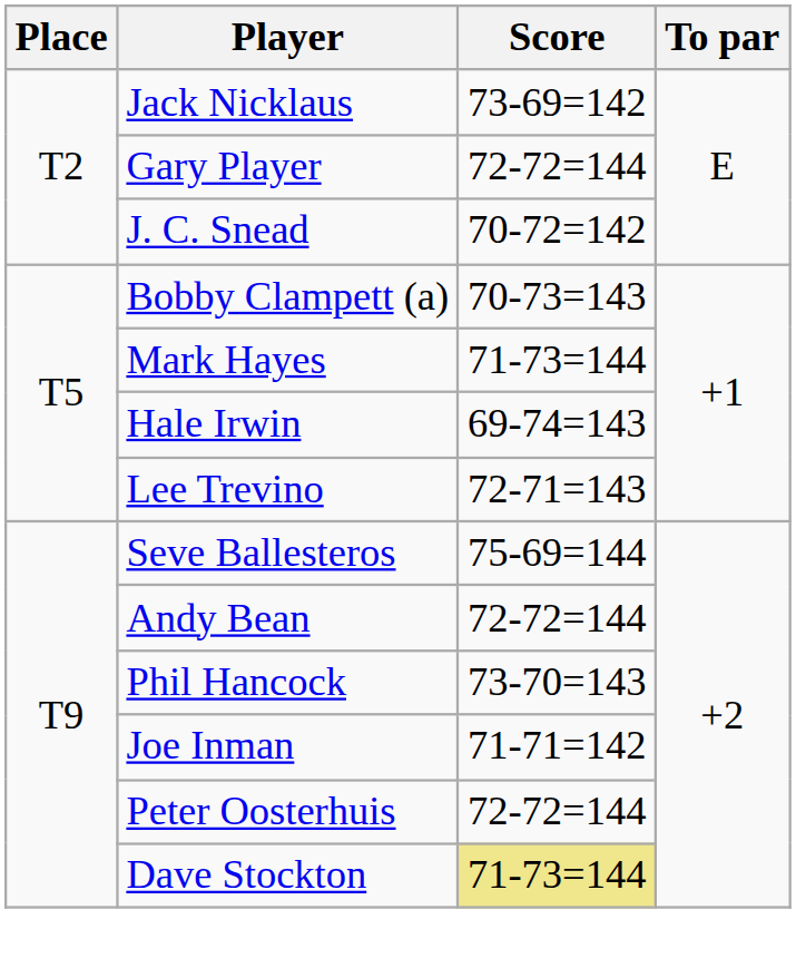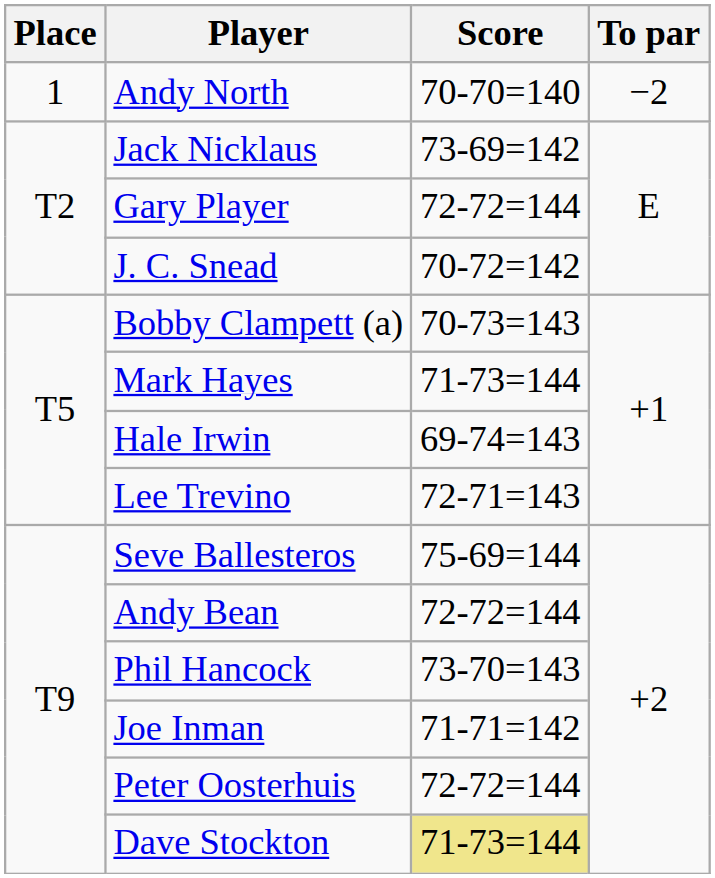 <table class="wikitable">
 <tr>
 <th>Place</th>
 <th>Player</th>
 <th>Score</th>
 <th>To par</th>
+</tr>
+<tr>
+<td align=center>1</td>
+<td> <a href='#'>Andy North</a></td>
+<td align=center>70-70=140</td>
+<td align=center>−2</td>
 </tr>
 <tr>
 <td rowspan="3" align=center>T2</td>
 <td> <a href='#'>Jack Nicklaus</a></td>
 <td align=center>73-69=142</td>
 <td rowspan="3" align=center>E</td>
 </tr>
 <tr>
 <td> <a href='#'>Gary Player</a></td>
 <td align=center>72-72=144</td>
 </tr>
 <tr>
 <td> <a href='#'>J. C. Snead</a></td>
 <td align=center>70-72=142</td>
 </tr>
 <tr>
 <td rowspan="4" align=center>T5</td>
 <td> <a href='#'>Bobby Clampett</a> (a)</td>
 <td align=center>70-73=143</td>
 <td rowspan="4" align=center>+1</td>
 </tr>
 <tr>
 <td> <a href='#'>Mark Hayes</a></td>
 <td align=center>71-73=144</td>
 </tr>
 <tr>
 <td> <a href='#'>Hale Irwin</a></td>
 <td align=center>69-74=143</td>
 </tr>
 <tr>
 <td> <a href='#'>Lee Trevino</a></td>
 <td align=center>72-71=143</td>
 </tr>
 <tr>
 <td rowspan="6" align=center>T9</td>
 <td> <a href='#'>Seve Ballesteros</a></td>
 <td align=center>75-69=144</td>
 <td rowspan="6" align=center>+2</td>
 </tr>
 <tr>
 <td> <a href='#'>Andy Bean</a></td>
 <td align=center>72-72=144</td>
 </tr>
 <tr>
 <td> <a href='#'>Phil Hancock</a></td>
 <td align=center>73-70=143</td>
 </tr>
 <tr>
 <td> <a href='#'>Joe Inman</a></td>
 <td align=center>71-71=142</td>
 </tr>
 <tr>
 <td> <a href='#'>Peter Oosterhuis</a></td>
 <td align=center>72-72=144</td>
 </tr>
 <tr>
 <td> <a href='#'>Dave Stockton</a></td>
 <td align=center style="background: khaki;">71-73=144</td>
 </tr>
 </table>
